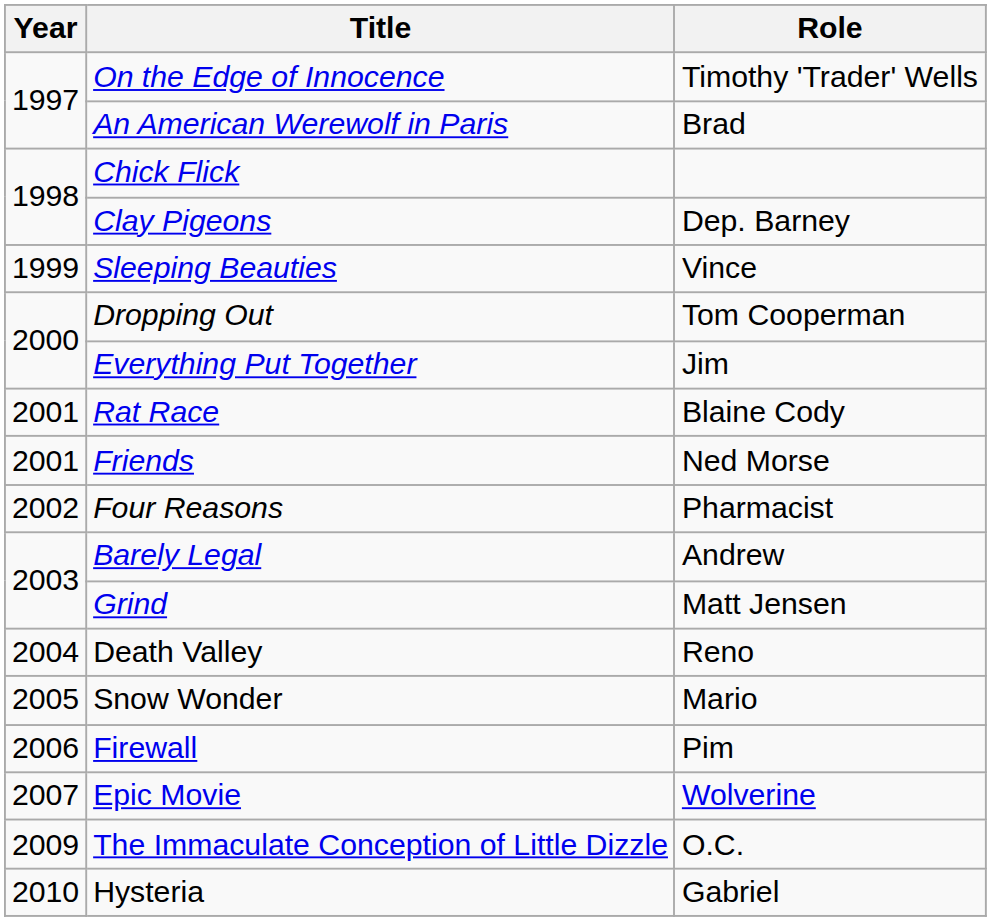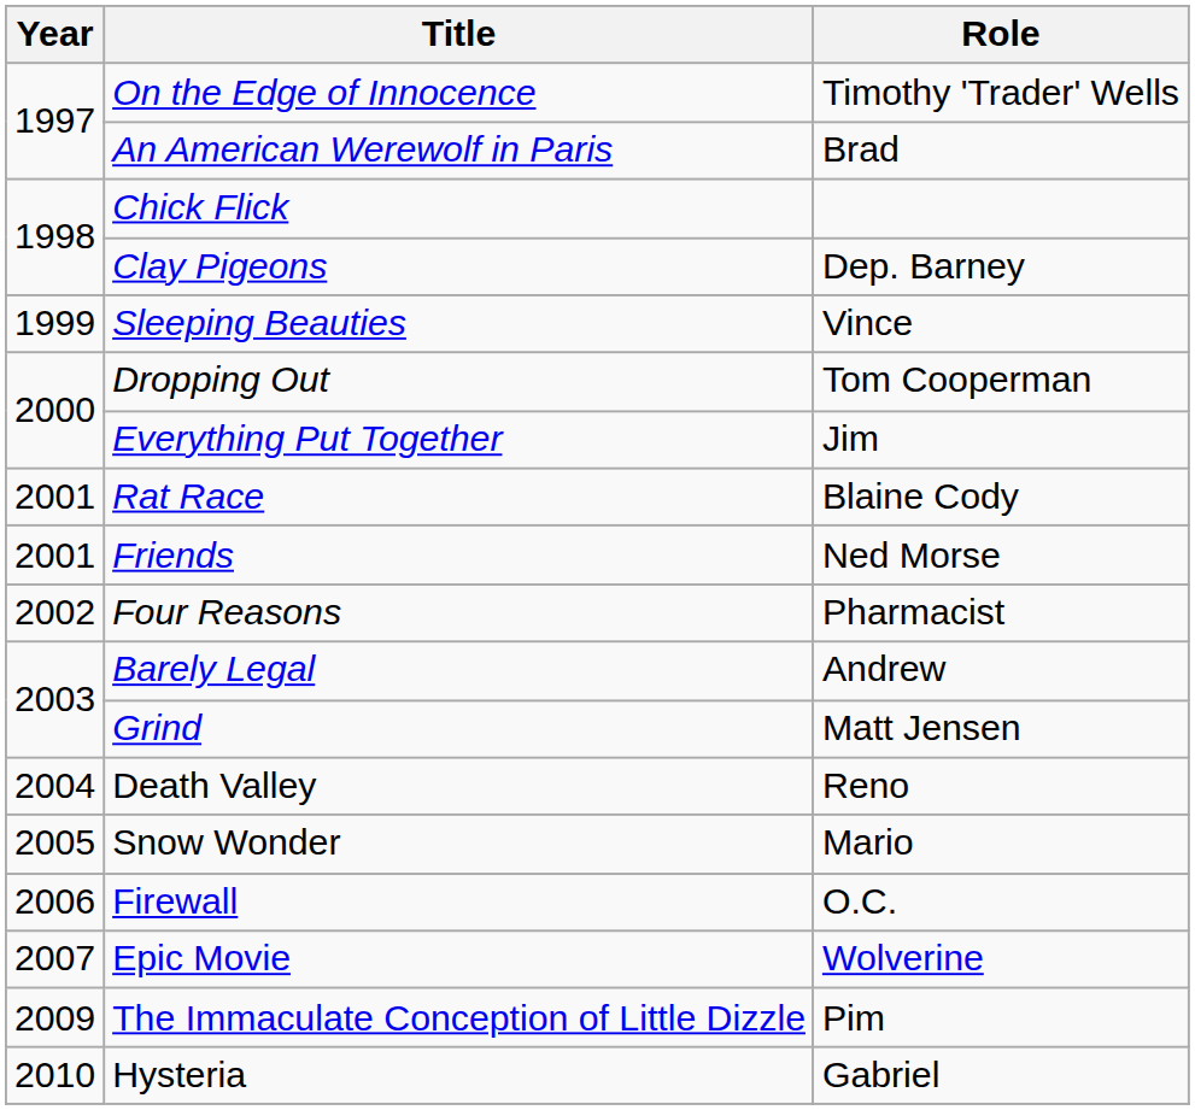 <table class="wikitable sortable">
 <tr>
 <th>Year</th>
 <th>Title</th>
 <th>Role</th>
 </tr>
 <tr>
 <td rowspan="2">1997</td>
 <td><em><a href='#'>On the Edge of Innocence</a></em></td>
 <td>Timothy 'Trader' Wells</td>
 </tr>
 <tr>
 <td><em><a href='#'>An American Werewolf in Paris</a></em></td>
 <td>Brad</td>
 </tr>
 <tr>
 <td rowspan="2">1998</td>
 <td><em><a href='#'>Chick Flick</a> </em></td>
 <td></td>
 </tr>
 <tr>
 <td><em><a href='#'>Clay Pigeons</a></em></td>
 <td>Dep. Barney</td>
 </tr>
 <tr>
 <td>1999</td>
 <td><em><a href='#'>Sleeping Beauties</a></em></td>
 <td>Vince</td>
 </tr>
 <tr>
 <td rowspan="2">2000</td>
 <td><em>Dropping Out</em></td>
 <td>Tom Cooperman</td>
 </tr>
 <tr>
 <td><em><a href='#'>Everything Put Together</a></em></td>
 <td>Jim</td>
 </tr>
 <tr>
 <td>2001</td>
 <td><em><a href='#'>Rat Race</a></em></td>
 <td>Blaine Cody</td>
 </tr>
 <tr>
 <td>2001</td>
 <td><em><a href='#'>Friends</a></em></td>
 <td>Ned Morse</td>
 </tr>
 <tr>
 <td>2002</td>
 <td><em>Four Reasons</em></td>
 <td>Pharmacist</td>
 </tr>
 <tr>
 <td rowspan="2">2003</td>
 <td><em><a href='#'>Barely Legal</a></em></td>
 <td>Andrew</td>
 </tr>
 <tr>
 <td><em><a href='#'>Grind</a></em></td>
 <td>Matt Jensen</td>
 </tr>
 <tr>
 <td>2004</td>
 <td>Death Valley<em></td>
 <td>Reno</td>
 </tr>
 <tr>
 <td>2005</td>
 <td></em>Snow Wonder<em></td>
 <td>Mario</td>
 </tr>
 <tr>
 <td>2006</td>
 <td></em><a href='#'>Firewall</a><em></td>
-<td>Pim</td>
+<td>O.C.</td>
 </tr>
 <tr>
 <td>2007</td>
 <td></em><a href='#'>Epic Movie</a><em></td>
 <td><a href='#'>Wolverine</a></td>
 </tr>
 <tr>
 <td>2009</td>
 <td></em><a href='#'>The Immaculate Conception of Little Dizzle</a><em></td>
-<td>O.C.</td>
+<td>Pim</td>
 </tr>
 <tr>
 <td>2010</td>
 <td></em>Hysteria<em></td>
 <td>Gabriel</td>
 </tr>
 </table>
